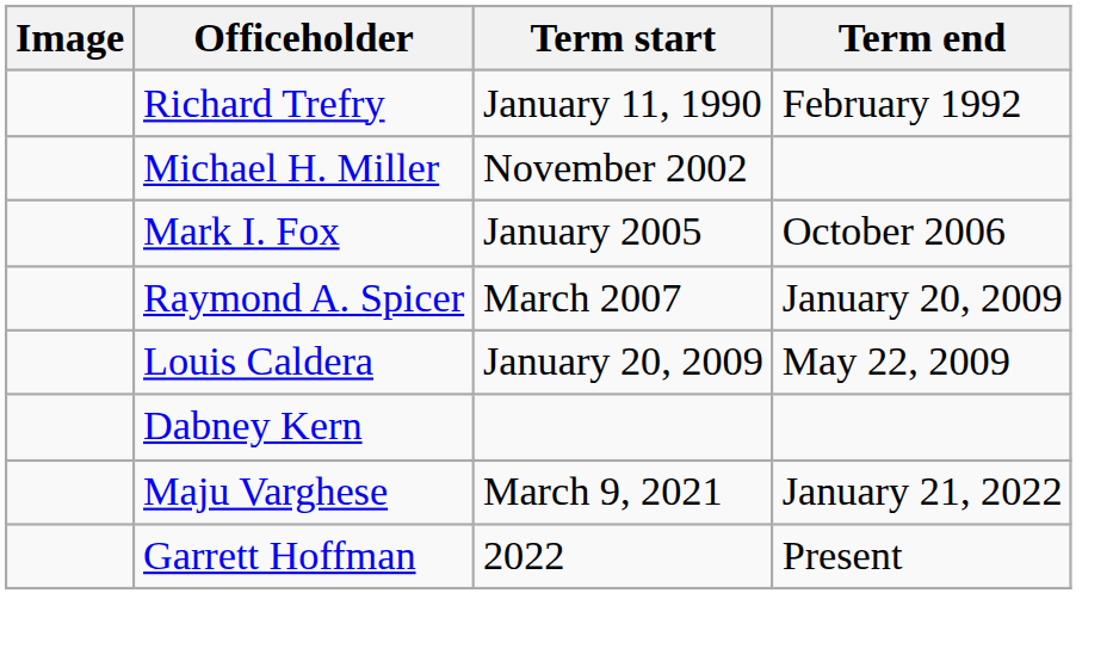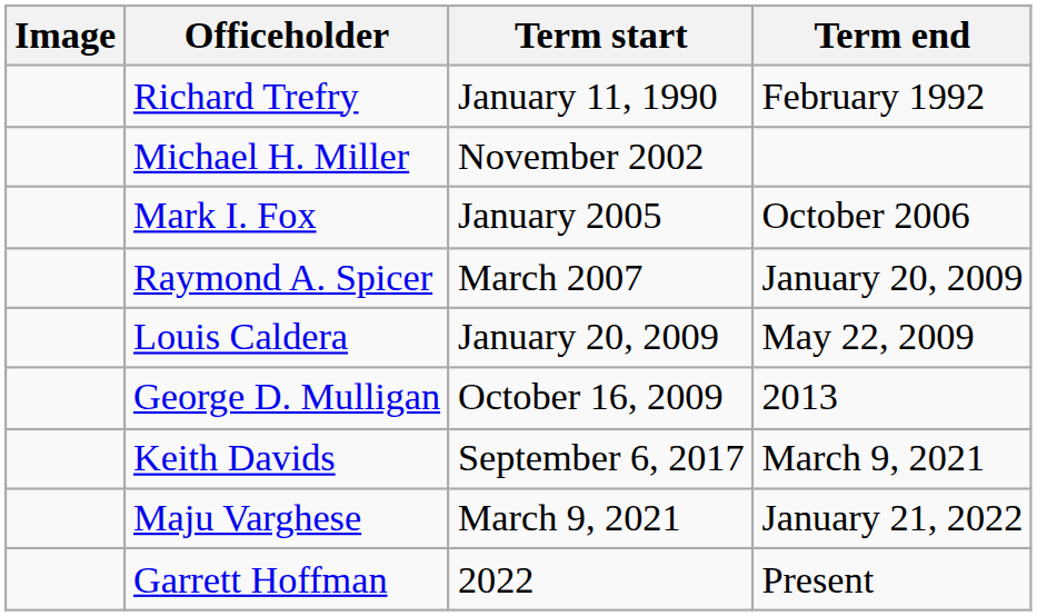 <table class="wikitable">
 <tr>
 <th>Image</th>
 <th>Officeholder</th>
 <th>Term start</th>
 <th>Term end</th>
 </tr>
 <tr>
 <td></td>
 <td><a href='#'>Richard Trefry</a></td>
 <td>January 11, 1990</td>
 <td>February 1992</td>
 </tr>
 <tr>
 <td></td>
 <td><a href='#'>Michael H. Miller</a></td>
 <td>November 2002</td>
 <td></td>
 </tr>
 <tr>
 <td></td>
 <td><a href='#'>Mark I. Fox</a></td>
 <td>January 2005</td>
 <td>October 2006</td>
 </tr>
 <tr>
 <td></td>
 <td><a href='#'>Raymond A. Spicer</a></td>
 <td>March 2007</td>
 <td>January 20, 2009</td>
 </tr>
 <tr>
 <td></td>
 <td><a href='#'>Louis Caldera</a></td>
 <td>January 20, 2009</td>
 <td>May 22, 2009</td>
 </tr>
 <tr>
 <td></td>
-<td><a href='#'>Dabney Kern</a></td>
+<td><a href='#'>George D. Mulligan</a></td>
+<td>October 16, 2009</td>
+<td>2013</td>
+</tr>
+<tr>
 <td></td>
-<td></td>
+<td><a href='#'>Keith Davids</a></td>
+<td>September 6, 2017</td>
+<td>March 9, 2021</td>
 </tr>
 <tr>
 <td></td>
 <td><a href='#'>Maju Varghese</a></td>
 <td>March 9, 2021</td>
 <td>January 21, 2022</td>
 </tr>
 <tr>
 <td></td>
 <td><a href='#'>Garrett Hoffman</a></td>
 <td>2022</td>
 <td>Present</td>
 </tr>
 </table>
